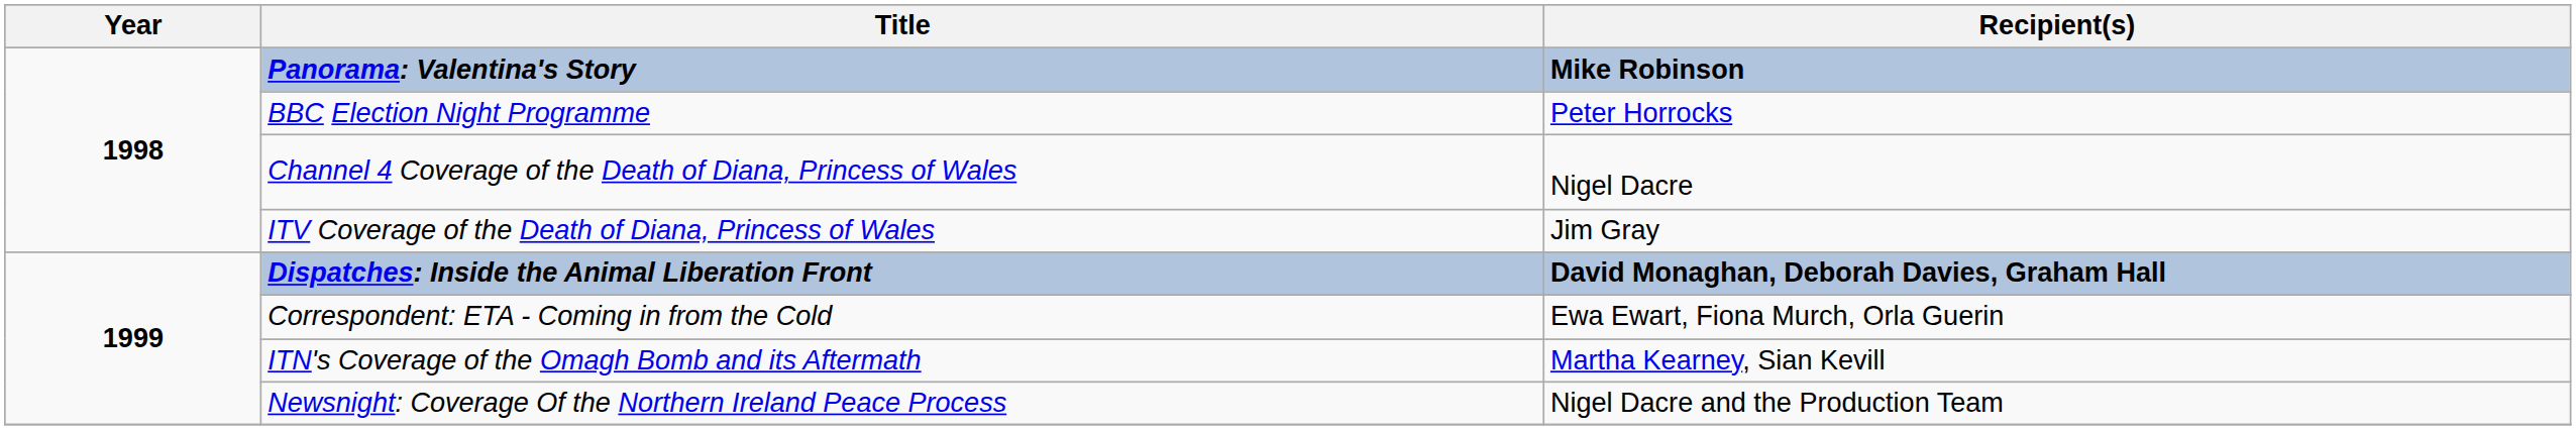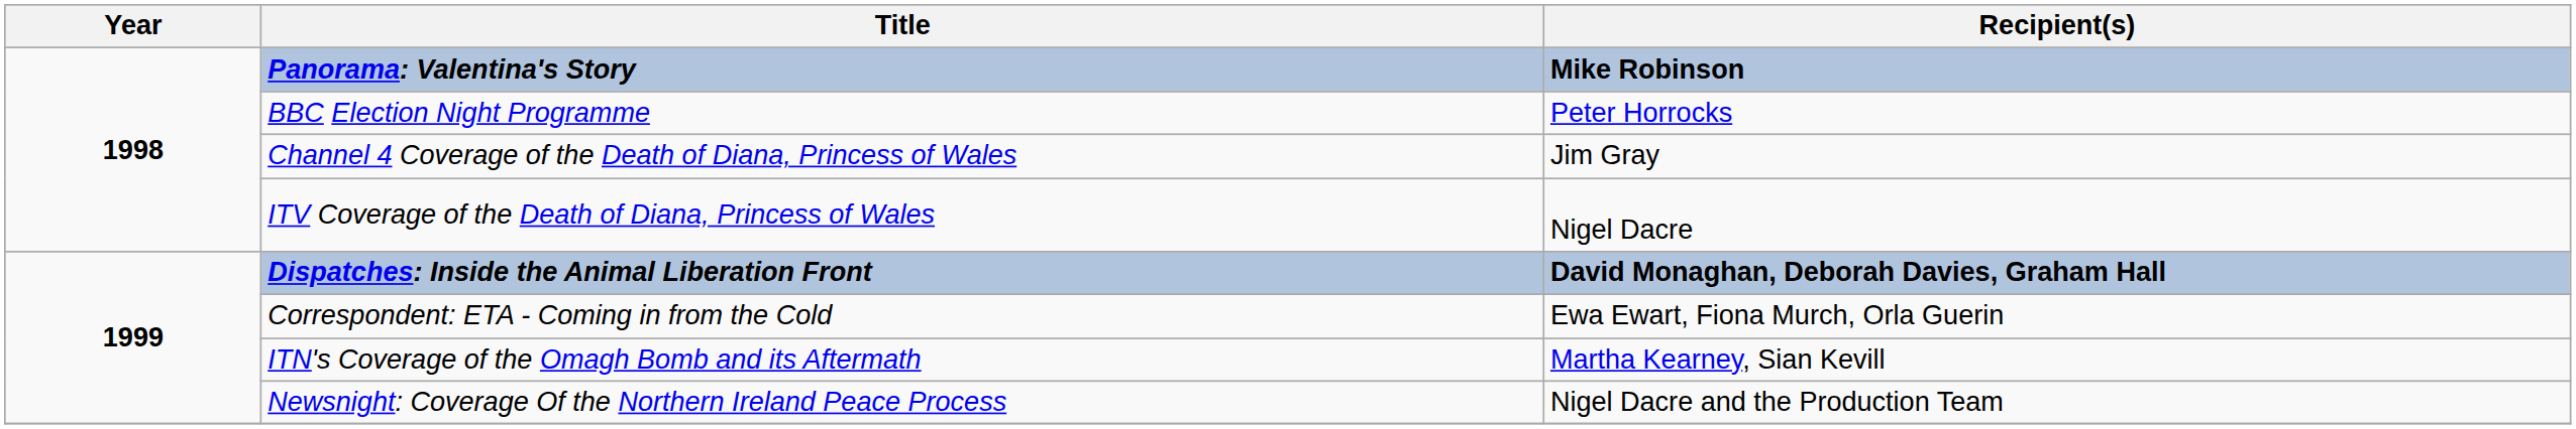 <table class="wikitable" width="95%">
 <tr>
 <th width=5%>Year</th>
 <th width=25%><strong>Title</strong></th>
 <th width=20%><strong>Recipient(s)</strong></th>
 </tr>
 <tr>
 <td rowspan="4" style="text-align:center;"><strong>1998</strong></td>
 <td style="background:#B0C4DE;"><strong><em><a href='#'>Panorama</a>: Valentina's Story</em></strong></td>
 <td style="background:#B0C4DE;"><strong>Mike Robinson</strong></td>
 </tr>
 <tr>
 <td><em><a href='#'>BBC</a> <a href='#'>Election Night Programme</a></em></td>
 <td><a href='#'>Peter Horrocks</a></td>
 </tr>
 <tr>
 <td><em><a href='#'>Channel 4</a> Coverage of the <a href='#'>Death of Diana, Princess of Wales</a></em></td>
-<td><br>Nigel Dacre</td>
+<td>Jim Gray</td>
 </tr>
 <tr>
 <td><em><a href='#'>ITV</a> Coverage of the <a href='#'>Death of Diana, Princess of Wales</a></em></td>
-<td>Jim Gray</td>
+<td><br>Nigel Dacre</td>
 </tr>
 <tr>
 <td rowspan="4" style="text-align:center;"><strong>1999</strong></td>
 <td style="background:#B0C4DE;"><strong><em><a href='#'>Dispatches</a>: Inside the Animal Liberation Front</em></strong></td>
 <td style="background:#B0C4DE;"><strong>David Monaghan, Deborah Davies, Graham Hall</strong></td>
 </tr>
 <tr>
 <td><em>Correspondent: ETA - Coming in from the Cold</em></td>
 <td>Ewa Ewart, Fiona Murch, Orla Guerin</td>
 </tr>
 <tr>
 <td><em><a href='#'>ITN</a>'s Coverage of the <a href='#'>Omagh Bomb and its Aftermath</a></em></td>
 <td><a href='#'>Martha Kearney</a>, Sian Kevill</td>
 </tr>
 <tr>
 <td><em><a href='#'>Newsnight</a>: Coverage Of the <a href='#'>Northern Ireland Peace Process</a> </em></td>
 <td>Nigel Dacre and the Production Team</td>
 </tr>
 <tr>
 </tr>
 </table>
